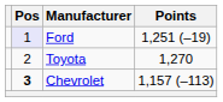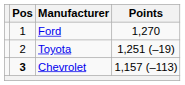 <table class="wikitable" style="font-size: 95%">
 <tr>
 <th></th>
 <th>Pos</th>
 <th>Manufacturer</th>
 <th>Points</th>
 </tr>
 <tr>
 <td align="left"></td>
-<td style="background: lavender; text-align:center;">1</td>
+<td style="text-align:center;">1</td>
 <td><a href='#'>Ford</a></td>
-<td style="text-align:center;">1,251 (–19)</td>
+<td style="text-align:center;">1,270</td>
 </tr>
 <tr>
 <td align="left"></td>
 <td style="text-align:center;">2</td>
 <td><a href='#'>Toyota</a></td>
-<td style="text-align:center;">1,270</td>
+<td style="text-align:center;">1,251 (–19)</td>
 </tr>
 <tr>
 <td align="left"></td>
 <td style="text-align:center;"><strong>3</strong></td>
 <td><a href='#'>Chevrolet</a></td>
 <td style="text-align:center;">1,157 (–113)</td>
 </tr>
 <tr class="sortbottom">
 <th colspan="9"></th>
 </tr>
 </table>
